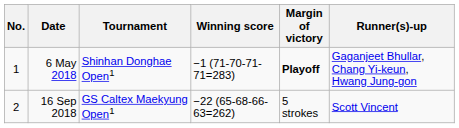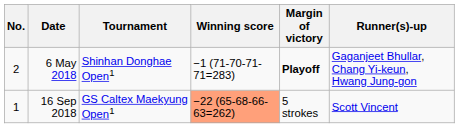 <table class="wikitable" style="font-size:95%;">
 <tr>
 <th>No.</th>
 <th>Date</th>
 <th>Tournament</th>
 <th>Winning score</th>
 <th>Margin of<br>victory</th>
 <th>Runner(s)-up</th>
 </tr>
 <tr>
-<td align=center>1</td>
+<td align=center>2</td>
 <td align=right>6 May <a href='#'>2018</a></td>
 <td><a href='#'>Shinhan Donghae Open</a><sup>1</sup></td>
 <td>−1 (71-70-71-71=283)</td>
 <td><strong>Playoff</strong></td>
 <td> <a href='#'>Gaganjeet Bhullar</a>,  <a href='#'>Chang Yi-keun</a>,<br> <a href='#'>Hwang Jung-gon</a></td>
 </tr>
 <tr>
-<td align=center>2</td>
+<td align=center>1</td>
 <td align=right>16 Sep 2018</td>
 <td><a href='#'>GS Caltex Maekyung Open</a><sup>1</sup></td>
-<td>−22 (65-68-66-63=262)</td>
+<td style="background: lightsalmon;">−22 (65-68-66-63=262)</td>
 <td>5 strokes</td>
 <td> <a href='#'>Scott Vincent</a></td>
 </tr>
 </table>
